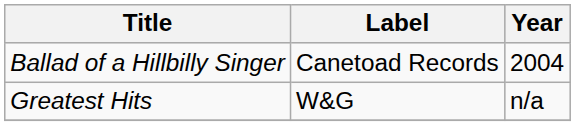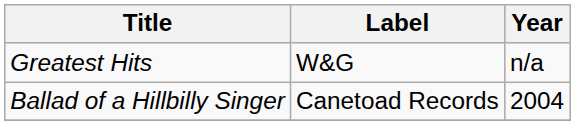 <table class="wikitable">
 <tr>
 <th>Title</th>
 <th>Label</th>
 <th>Year</th>
 </tr>
 <tr>
+<td><em>Greatest Hits</em></td>
+<td>W&G</td>
+<td>n/a</td>
+</tr>
+<tr>
 <td><em>Ballad of a Hillbilly Singer</em></td>
 <td>Canetoad Records</td>
 <td>2004 </td>
 </tr>
 <tr>
-<td><em>Greatest Hits</em></td>
-<td>W&G</td>
-<td>n/a</td>
-</tr>
-<tr>
 </tr>
 </table>
